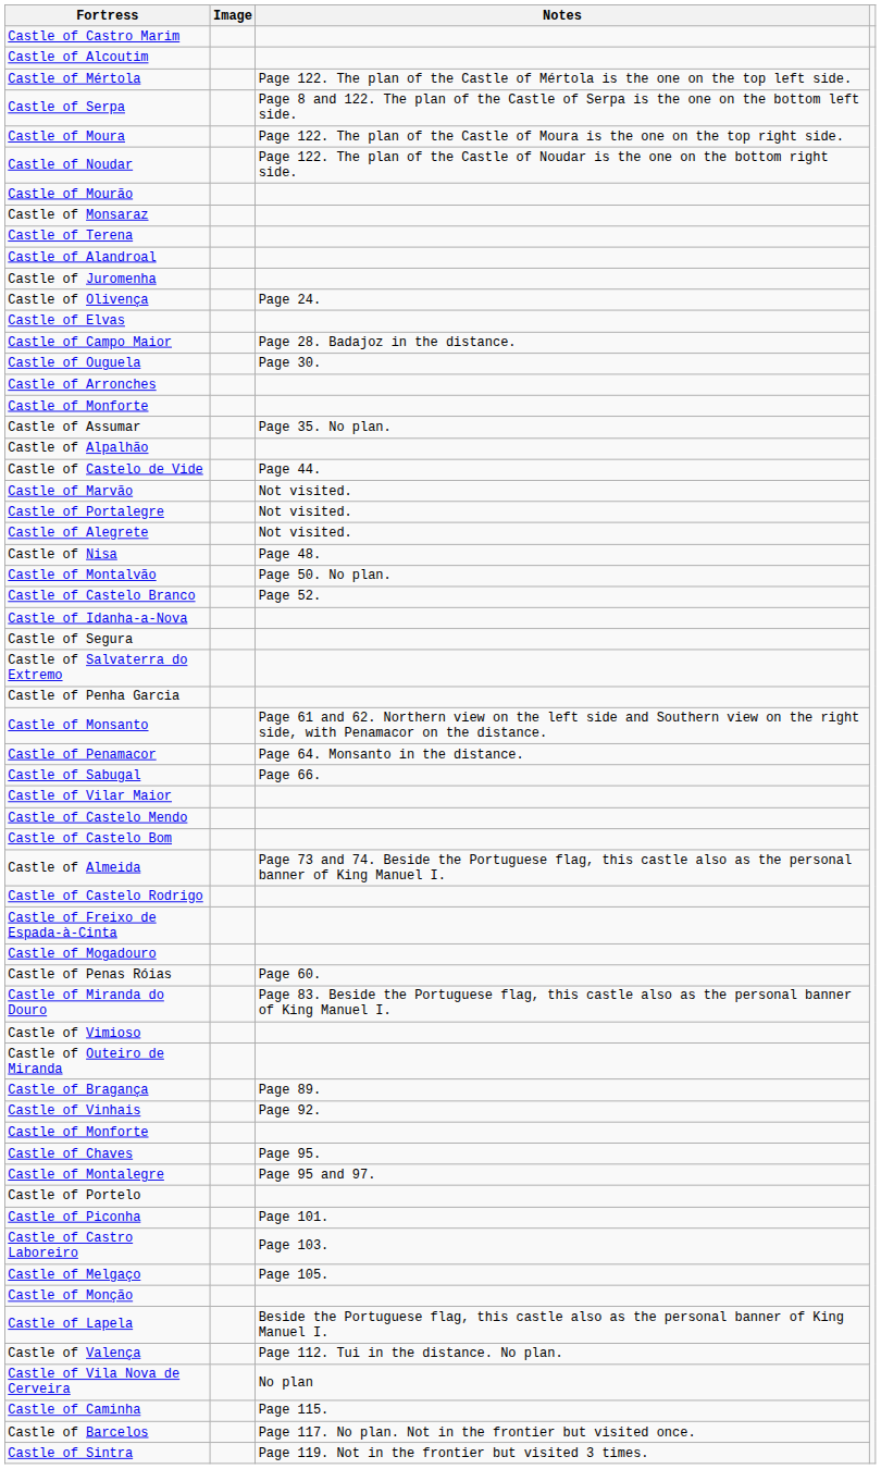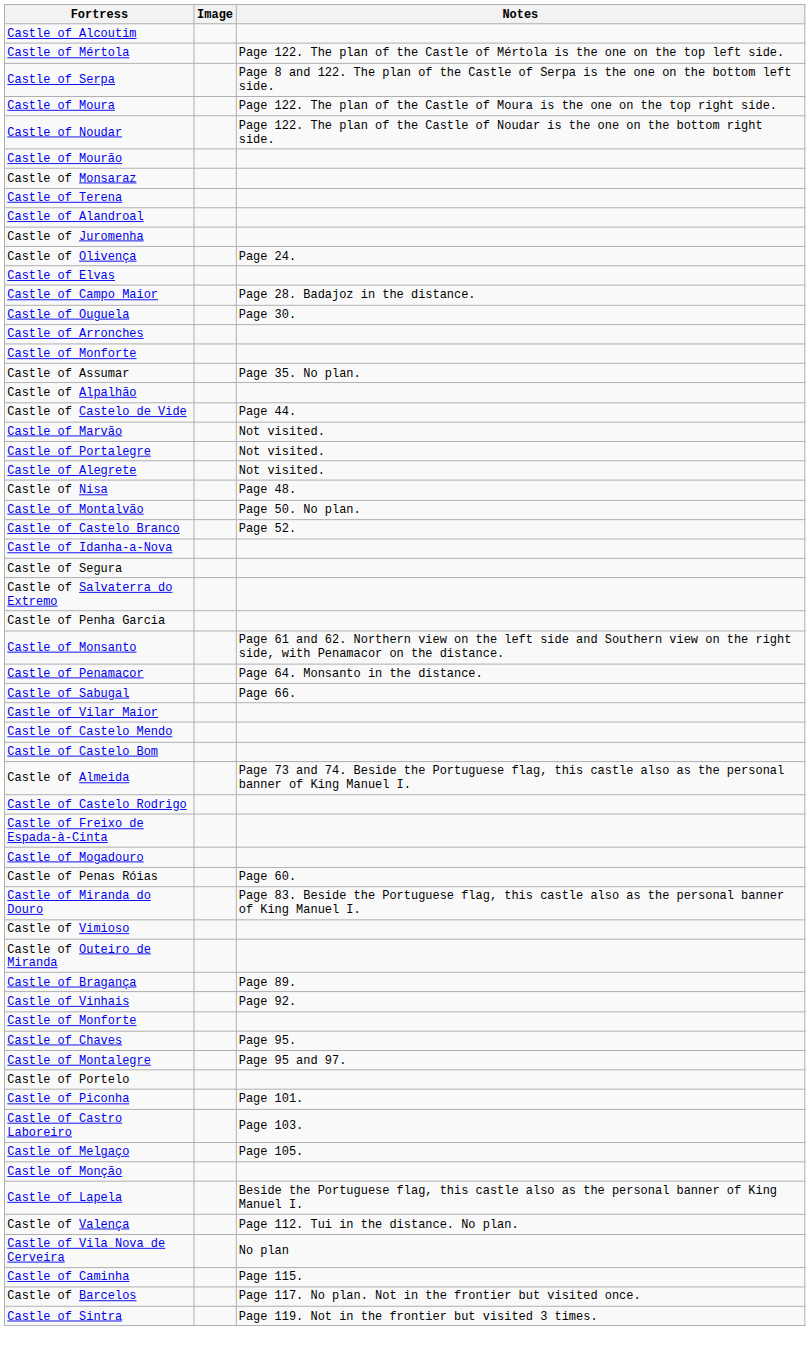 <table class="wikitable">
 <tr>
 <th>Fortress</th>
 <th>Image</th>
 <th>Notes</th>
-</tr>
-<tr>
-<td><a href='#'>Castle of Castro Marim</a></td>
-<td></td>
-<td></td>
-<td></td>
 </tr>
 <tr>
 <td><a href='#'>Castle of Alcoutim</a></td>
 <td></td>
 <td></td>
 </tr>
 <tr>
 <td><a href='#'>Castle of Mértola</a></td>
 <td></td>
 <td>Page 122. The plan of the Castle of Mértola is the one on the top left side.</td>
 </tr>
 <tr>
 <td><a href='#'>Castle of Serpa</a></td>
 <td> </td>
 <td>Page 8 and 122. The plan of the Castle of Serpa is the one on the bottom left side.</td>
 </tr>
 <tr>
 <td><a href='#'>Castle of Moura</a></td>
 <td></td>
 <td>Page 122. The plan of the Castle of Moura is the one on the top right side.</td>
 </tr>
 <tr>
 <td><a href='#'>Castle of Noudar</a></td>
 <td></td>
 <td>Page 122. The plan of the Castle of Noudar is the one on the bottom right side.</td>
 </tr>
 <tr>
 <td><a href='#'>Castle of Mourão</a></td>
 <td></td>
 <td></td>
 </tr>
 <tr>
 <td>Castle of <a href='#'>Monsaraz</a></td>
 <td></td>
 <td></td>
 </tr>
 <tr>
 <td><a href='#'>Castle of Terena</a></td>
 <td></td>
 <td></td>
 </tr>
 <tr>
 <td><a href='#'>Castle of Alandroal</a></td>
 <td></td>
 <td></td>
 </tr>
 <tr>
 <td>Castle of <a href='#'>Juromenha</a></td>
 <td></td>
 <td></td>
 </tr>
 <tr>
 <td>Castle of <a href='#'>Olivença</a></td>
 <td></td>
 <td>Page 24.</td>
 </tr>
 <tr>
 <td><a href='#'>Castle of Elvas</a></td>
 <td></td>
 <td></td>
 </tr>
 <tr>
 <td><a href='#'>Castle of Campo Maior</a></td>
 <td></td>
 <td>Page 28. Badajoz in the distance.</td>
 </tr>
 <tr>
 <td><a href='#'>Castle of Ouguela</a></td>
 <td></td>
 <td>Page 30.</td>
 </tr>
 <tr>
 <td><a href='#'>Castle of Arronches</a></td>
 <td></td>
 <td></td>
 </tr>
 <tr>
 <td><a href='#'>Castle of Monforte</a></td>
 <td></td>
 <td></td>
 </tr>
 <tr>
 <td>Castle of Assumar</td>
 <td></td>
 <td>Page 35. No plan.</td>
 </tr>
 <tr>
 <td>Castle of <a href='#'>Alpalhão</a></td>
 <td></td>
 <td></td>
 </tr>
 <tr>
 <td>Castle of <a href='#'>Castelo de Vide</a></td>
 <td></td>
 <td>Page 44.</td>
 </tr>
 <tr>
 <td><a href='#'>Castle of Marvão</a></td>
 <td></td>
 <td>Not visited.</td>
 </tr>
 <tr>
 <td><a href='#'>Castle of Portalegre</a></td>
 <td></td>
 <td>Not visited.</td>
 </tr>
 <tr>
 <td><a href='#'>Castle of Alegrete</a></td>
 <td></td>
 <td>Not visited.</td>
 </tr>
 <tr>
 <td>Castle of <a href='#'>Nisa</a></td>
 <td></td>
 <td>Page 48.</td>
 </tr>
 <tr>
 <td><a href='#'>Castle of Montalvão</a></td>
 <td></td>
 <td>Page 50. No plan.</td>
 </tr>
 <tr>
 <td><a href='#'>Castle of Castelo Branco</a></td>
 <td></td>
 <td>Page 52.</td>
 </tr>
 <tr>
 <td><a href='#'>Castle of Idanha-a-Nova</a></td>
 <td></td>
 <td></td>
 </tr>
 <tr>
 <td>Castle of Segura</td>
 <td></td>
 <td></td>
 </tr>
 <tr>
 <td>Castle of <a href='#'>Salvaterra do Extremo</a></td>
 <td></td>
 <td></td>
 </tr>
 <tr>
 <td>Castle of Penha Garcia</td>
 <td></td>
 <td></td>
 </tr>
 <tr>
 <td><a href='#'>Castle of Monsanto</a></td>
 <td> </td>
 <td>Page 61 and 62. Northern view on the left side and Southern view on the right side, with Penamacor on the distance.</td>
 </tr>
 <tr>
 <td><a href='#'>Castle of Penamacor</a></td>
 <td></td>
 <td>Page 64. Monsanto in the distance.</td>
 </tr>
 <tr>
 <td><a href='#'>Castle of Sabugal</a></td>
 <td></td>
 <td>Page 66.</td>
 </tr>
 <tr>
 <td><a href='#'>Castle of Vilar Maior</a></td>
 <td></td>
 <td></td>
 </tr>
 <tr>
 <td><a href='#'>Castle of Castelo Mendo</a></td>
 <td></td>
 <td></td>
 </tr>
 <tr>
 <td><a href='#'>Castle of Castelo Bom</a></td>
 <td></td>
 <td></td>
 </tr>
 <tr>
 <td>Castle of <a href='#'>Almeida</a></td>
 <td> </td>
 <td>Page 73 and 74. Beside the Portuguese flag, this castle also as the personal banner of King Manuel I.</td>
 </tr>
 <tr>
 <td><a href='#'>Castle of Castelo Rodrigo</a></td>
 <td></td>
 <td></td>
 </tr>
 <tr>
 <td><a href='#'>Castle of Freixo de Espada-à-Cinta</a></td>
 <td></td>
 <td></td>
 </tr>
 <tr>
 <td><a href='#'>Castle of Mogadouro</a></td>
 <td></td>
 <td></td>
 </tr>
 <tr>
 <td>Castle of Penas Róias</td>
 <td></td>
 <td>Page 60.</td>
 </tr>
 <tr>
 <td><a href='#'>Castle of Miranda do Douro</a></td>
 <td></td>
 <td>Page 83. Beside the Portuguese flag, this castle also as the personal banner of King Manuel I.</td>
 </tr>
 <tr>
 <td>Castle of <a href='#'>Vimioso</a></td>
 <td></td>
 <td></td>
 </tr>
 <tr>
 <td>Castle of <a href='#'>Outeiro de Miranda</a></td>
 <td></td>
 <td></td>
 </tr>
 <tr>
 <td><a href='#'>Castle of Bragança</a></td>
 <td></td>
 <td>Page 89.</td>
 </tr>
 <tr>
 <td><a href='#'>Castle of Vinhais</a></td>
 <td></td>
 <td>Page 92.</td>
 </tr>
 <tr>
 <td><a href='#'>Castle of Monforte</a></td>
 <td></td>
 <td></td>
 </tr>
 <tr>
 <td><a href='#'>Castle of Chaves</a></td>
 <td></td>
 <td>Page 95.</td>
 </tr>
 <tr>
 <td><a href='#'>Castle of Montalegre</a></td>
 <td></td>
 <td>Page 95 and 97.</td>
 </tr>
 <tr>
 <td>Castle of Portelo</td>
 <td></td>
 <td></td>
 </tr>
 <tr>
 <td><a href='#'>Castle of Piconha</a></td>
 <td></td>
 <td>Page 101.</td>
 </tr>
 <tr>
 <td><a href='#'>Castle of Castro Laboreiro</a></td>
 <td></td>
 <td>Page 103.</td>
 </tr>
 <tr>
 <td><a href='#'>Castle of Melgaço</a></td>
 <td></td>
 <td>Page 105.</td>
 </tr>
 <tr>
 <td><a href='#'>Castle of Monção</a></td>
 <td></td>
 <td></td>
 </tr>
 <tr>
 <td><a href='#'>Castle of Lapela</a></td>
 <td></td>
 <td>Beside the Portuguese flag, this castle also as the personal banner of King Manuel I.</td>
 </tr>
 <tr>
 <td>Castle of <a href='#'>Valença</a></td>
 <td></td>
 <td>Page 112. Tui in the distance. No plan.</td>
 </tr>
 <tr>
 <td><a href='#'>Castle of Vila Nova de Cerveira</a></td>
 <td></td>
 <td>No plan</td>
 </tr>
 <tr>
 <td><a href='#'>Castle of Caminha</a></td>
 <td></td>
 <td>Page 115.</td>
 </tr>
 <tr>
 <td>Castle of <a href='#'>Barcelos</a></td>
 <td></td>
 <td>Page 117. No plan. Not in the frontier but visited once.</td>
 </tr>
 <tr>
 <td><a href='#'>Castle of Sintra</a></td>
 <td></td>
 <td>Page 119. Not in the frontier but visited 3 times.</td>
 </tr>
 </table>
